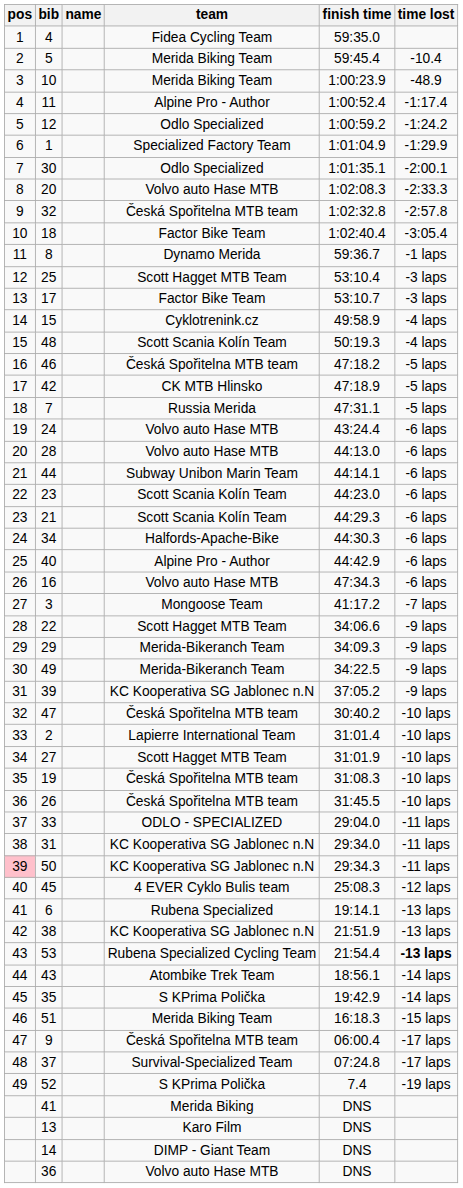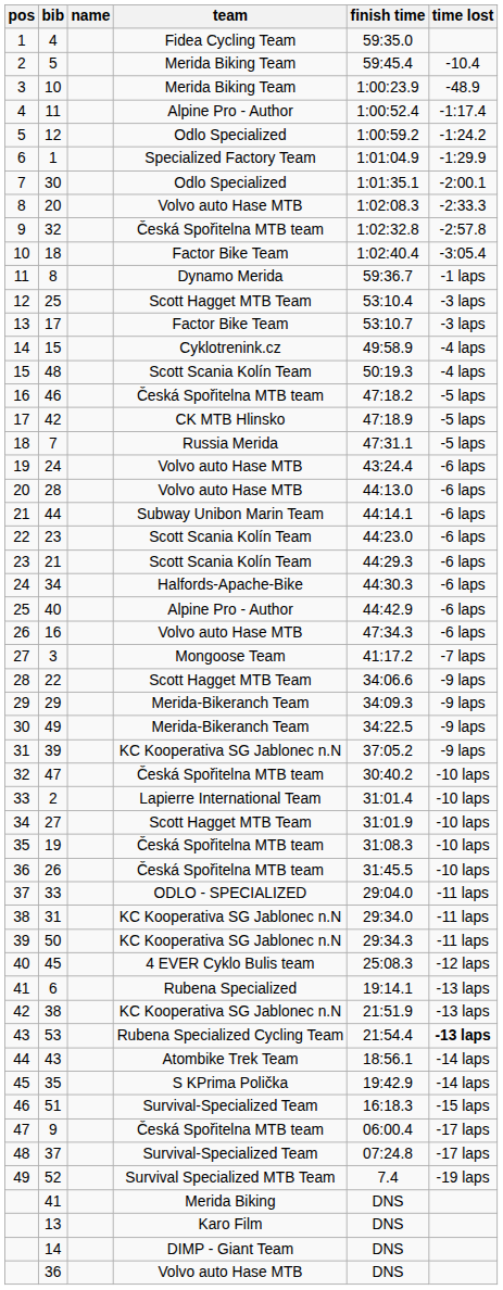 <table class="wikitable" border="1" style="text-align:center">
 <tr>
 <th>pos</th>
 <th>bib</th>
 <th>name</th>
 <th>team</th>
 <th>finish time</th>
 <th>time lost</th>
 </tr>
 <tr>
 <td>1</td>
 <td>4</td>
 <td align=left></td>
 <td>Fidea Cycling Team</td>
 <td>59:35.0</td>
 <td></td>
 </tr>
 <tr>
 <td>2</td>
 <td>5</td>
 <td align=left></td>
 <td>Merida Biking Team</td>
 <td>59:45.4</td>
 <td>-10.4</td>
 </tr>
 <tr>
 <td>3</td>
 <td>10</td>
 <td align=left></td>
 <td>Merida Biking Team</td>
 <td>1:00:23.9</td>
 <td>-48.9</td>
 </tr>
 <tr>
 <td>4</td>
 <td>11</td>
 <td align=left></td>
 <td>Alpine Pro - Author</td>
 <td>1:00:52.4</td>
 <td>-1:17.4</td>
 </tr>
 <tr>
 <td>5</td>
 <td>12</td>
 <td align=left></td>
 <td>Odlo Specialized</td>
 <td>1:00:59.2</td>
 <td>-1:24.2</td>
 </tr>
 <tr>
 <td>6</td>
 <td>1</td>
 <td align=left></td>
 <td>Specialized Factory Team</td>
 <td>1:01:04.9</td>
 <td>-1:29.9</td>
 </tr>
 <tr>
 <td>7</td>
 <td>30</td>
 <td align=left></td>
 <td>Odlo Specialized</td>
 <td>1:01:35.1</td>
 <td>-2:00.1</td>
 </tr>
 <tr>
 <td>8</td>
 <td>20</td>
 <td align=left></td>
 <td>Volvo auto Hase MTB</td>
 <td>1:02:08.3</td>
 <td>-2:33.3</td>
 </tr>
 <tr>
 <td>9</td>
 <td>32</td>
 <td align=left></td>
 <td>Česká Spořitelna MTB team</td>
 <td>1:02:32.8</td>
 <td>-2:57.8</td>
 </tr>
 <tr>
 <td>10</td>
 <td>18</td>
 <td align=left></td>
 <td>Factor Bike Team</td>
 <td>1:02:40.4</td>
 <td>-3:05.4</td>
 </tr>
 <tr>
 <td>11</td>
 <td>8</td>
 <td align=left></td>
 <td>Dynamo Merida</td>
 <td>59:36.7</td>
 <td>-1 laps</td>
 </tr>
 <tr>
 <td>12</td>
 <td>25</td>
 <td align=left></td>
 <td>Scott Hagget MTB Team</td>
 <td>53:10.4</td>
 <td>-3 laps</td>
 </tr>
 <tr>
 <td>13</td>
 <td>17</td>
 <td align=left></td>
 <td>Factor Bike Team</td>
 <td>53:10.7</td>
 <td>-3 laps</td>
 </tr>
 <tr>
 <td>14</td>
 <td>15</td>
 <td align=left></td>
 <td>Cyklotrenink.cz</td>
 <td>49:58.9</td>
 <td>-4 laps</td>
 </tr>
 <tr>
 <td>15</td>
 <td>48</td>
 <td align=left></td>
 <td>Scott Scania Kolín Team</td>
 <td>50:19.3</td>
 <td>-4 laps</td>
 </tr>
 <tr>
 <td>16</td>
 <td>46</td>
 <td align=left></td>
 <td>Česká Spořitelna MTB team</td>
 <td>47:18.2</td>
 <td>-5 laps</td>
 </tr>
 <tr>
 <td>17</td>
 <td>42</td>
 <td align=left></td>
 <td>CK MTB Hlinsko</td>
 <td>47:18.9</td>
 <td>-5 laps</td>
 </tr>
 <tr>
 <td>18</td>
 <td>7</td>
 <td align=left></td>
 <td>Russia Merida</td>
 <td>47:31.1</td>
 <td>-5 laps</td>
 </tr>
 <tr>
 <td>19</td>
 <td>24</td>
 <td align=left></td>
 <td>Volvo auto Hase MTB</td>
 <td>43:24.4</td>
 <td>-6 laps</td>
 </tr>
 <tr>
 <td>20</td>
 <td>28</td>
 <td align=left></td>
 <td>Volvo auto Hase MTB</td>
 <td>44:13.0</td>
 <td>-6 laps</td>
 </tr>
 <tr>
 <td>21</td>
 <td>44</td>
 <td align=left></td>
 <td>Subway Unibon Marin Team</td>
 <td>44:14.1</td>
 <td>-6 laps</td>
 </tr>
 <tr>
 <td>22</td>
 <td>23</td>
 <td align=left></td>
 <td>Scott Scania Kolín Team</td>
 <td>44:23.0</td>
 <td>-6 laps</td>
 </tr>
 <tr>
 <td>23</td>
 <td>21</td>
 <td align=left></td>
 <td>Scott Scania Kolín Team</td>
 <td>44:29.3</td>
 <td>-6 laps</td>
 </tr>
 <tr>
 <td>24</td>
 <td>34</td>
 <td align=left></td>
 <td>Halfords-Apache-Bike</td>
 <td>44:30.3</td>
 <td>-6 laps</td>
 </tr>
 <tr>
 <td>25</td>
 <td>40</td>
 <td align=left></td>
 <td>Alpine Pro - Author</td>
 <td>44:42.9</td>
 <td>-6 laps</td>
 </tr>
 <tr>
 <td>26</td>
 <td>16</td>
 <td align=left></td>
 <td>Volvo auto Hase MTB</td>
 <td>47:34.3</td>
 <td>-6 laps</td>
 </tr>
 <tr>
 <td>27</td>
 <td>3</td>
 <td align=left></td>
 <td>Mongoose Team</td>
 <td>41:17.2</td>
 <td>-7 laps</td>
 </tr>
 <tr>
 <td>28</td>
 <td>22</td>
 <td align=left></td>
 <td>Scott Hagget MTB Team</td>
 <td>34:06.6</td>
 <td>-9 laps</td>
 </tr>
 <tr>
 <td>29</td>
 <td>29</td>
 <td align=left></td>
 <td>Merida-Bikeranch Team</td>
 <td>34:09.3</td>
 <td>-9 laps</td>
 </tr>
 <tr>
 <td>30</td>
 <td>49</td>
 <td align=left></td>
 <td>Merida-Bikeranch Team</td>
 <td>34:22.5</td>
 <td>-9 laps</td>
 </tr>
 <tr>
 <td>31</td>
 <td>39</td>
 <td align=left></td>
 <td>KC Kooperativa SG Jablonec n.N</td>
 <td>37:05.2</td>
 <td>-9 laps</td>
 </tr>
 <tr>
 <td>32</td>
 <td>47</td>
 <td align=left></td>
 <td>Česká Spořitelna MTB team</td>
 <td>30:40.2</td>
 <td>-10 laps</td>
 </tr>
 <tr>
 <td>33</td>
 <td>2</td>
 <td align=left></td>
 <td>Lapierre International Team</td>
 <td>31:01.4</td>
 <td>-10 laps</td>
 </tr>
 <tr>
 <td>34</td>
 <td>27</td>
 <td align=left></td>
 <td>Scott Hagget MTB Team</td>
 <td>31:01.9</td>
 <td>-10 laps</td>
 </tr>
 <tr>
 <td>35</td>
 <td>19</td>
 <td align=left></td>
 <td>Česká Spořitelna MTB team</td>
 <td>31:08.3</td>
 <td>-10 laps</td>
 </tr>
 <tr>
 <td>36</td>
 <td>26</td>
 <td align=left></td>
 <td>Česká Spořitelna MTB team</td>
 <td>31:45.5</td>
 <td>-10 laps</td>
 </tr>
 <tr>
 <td>37</td>
 <td>33</td>
 <td align=left></td>
 <td>ODLO - SPECIALIZED</td>
 <td>29:04.0</td>
 <td>-11 laps</td>
 </tr>
 <tr>
 <td>38</td>
 <td>31</td>
 <td align=left></td>
 <td>KC Kooperativa SG Jablonec n.N</td>
 <td>29:34.0</td>
 <td>-11 laps</td>
 </tr>
 <tr>
-<td style="background: pink;">39</td>
+<td>39</td>
 <td>50</td>
 <td align=left></td>
 <td>KC Kooperativa SG Jablonec n.N</td>
 <td>29:34.3</td>
 <td>-11 laps</td>
 </tr>
 <tr>
 <td>40</td>
 <td>45</td>
 <td align=left></td>
 <td>4 EVER Cyklo Bulis team</td>
 <td>25:08.3</td>
 <td>-12 laps</td>
 </tr>
 <tr>
 <td>41</td>
 <td>6</td>
 <td align=left></td>
 <td>Rubena Specialized</td>
 <td>19:14.1</td>
 <td>-13 laps</td>
 </tr>
 <tr>
 <td>42</td>
 <td>38</td>
 <td align=left></td>
 <td>KC Kooperativa SG Jablonec n.N</td>
 <td>21:51.9</td>
 <td>-13 laps</td>
 </tr>
 <tr>
 <td>43</td>
 <td>53</td>
 <td align=left></td>
 <td>Rubena Specialized Cycling Team</td>
 <td>21:54.4</td>
 <td><strong>-13 laps</strong></td>
 </tr>
 <tr>
 <td>44</td>
 <td>43</td>
 <td align=left></td>
 <td>Atombike Trek Team</td>
 <td>18:56.1</td>
 <td>-14 laps</td>
 </tr>
 <tr>
 <td>45</td>
 <td>35</td>
 <td align=left></td>
 <td>S KPrima Polička</td>
 <td>19:42.9</td>
 <td>-14 laps</td>
 </tr>
 <tr>
 <td>46</td>
 <td>51</td>
 <td align=left></td>
-<td>Merida Biking Team</td>
+<td>Survival-Specialized Team</td>
 <td>16:18.3</td>
 <td>-15 laps</td>
 </tr>
 <tr>
 <td>47</td>
 <td>9</td>
 <td align=left></td>
 <td>Česká Spořitelna MTB team</td>
 <td>06:00.4</td>
 <td>-17 laps</td>
 </tr>
 <tr>
 <td>48</td>
 <td>37</td>
 <td align=left></td>
 <td>Survival-Specialized Team</td>
 <td>07:24.8</td>
 <td>-17 laps</td>
 </tr>
 <tr>
 <td>49</td>
 <td>52</td>
 <td align=left></td>
-<td>S KPrima Polička</td>
+<td>Survival Specialized MTB Team</td>
 <td>7.4</td>
 <td>-19 laps</td>
 </tr>
 <tr>
 <td></td>
 <td>41</td>
 <td align=left></td>
 <td>Merida Biking</td>
 <td>DNS</td>
 <td></td>
 </tr>
 <tr>
 <td></td>
 <td>13</td>
 <td align=left></td>
 <td>Karo Film</td>
 <td>DNS</td>
 <td></td>
 </tr>
 <tr>
 <td></td>
 <td>14</td>
 <td align=left></td>
 <td>DIMP - Giant Team</td>
 <td>DNS</td>
 <td></td>
 </tr>
 <tr>
 <td></td>
 <td>36</td>
 <td align=left></td>
 <td>Volvo auto Hase MTB</td>
 <td>DNS</td>
 <td></td>
 </tr>
 </table>
